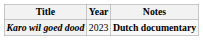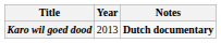 <table class="wikitable sortable plainrowheaders">
 <tr>
 <th scope="col">Title</th>
 <th scope="col">Year</th>
 <th scope="col" class="unsortable">Notes</th>
 </tr>
 <tr>
 <th scope="row"><em>Karo wil goed dood</em></th>
-<td>2023</td>
+<td>2013</td>
 <td><strong>Dutch documentary</strong></td>
 </tr>
 </table>
